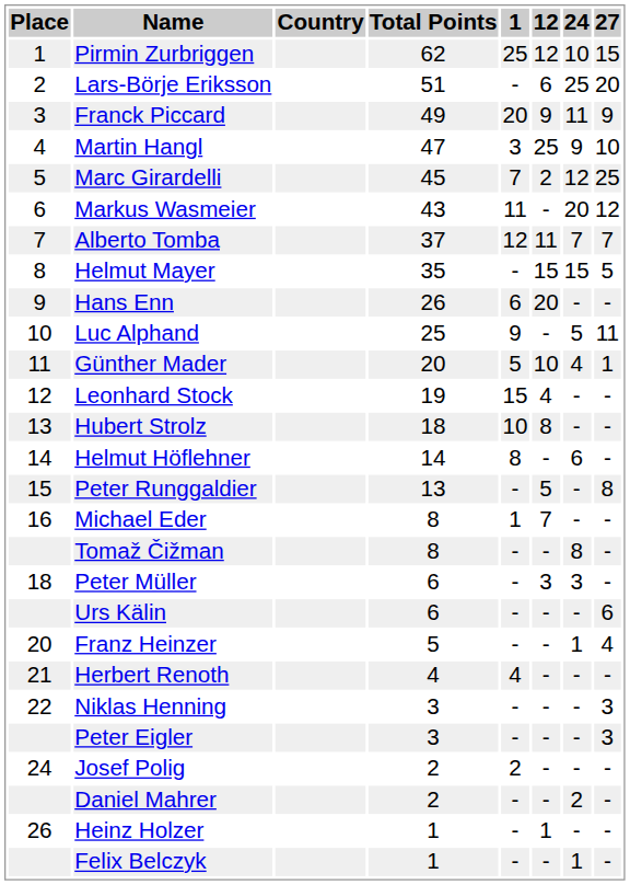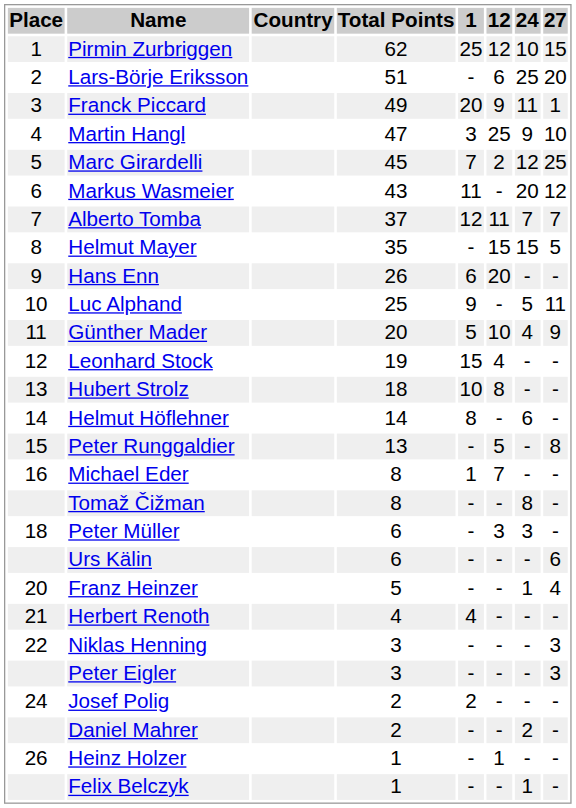 <table border="0" style="border: 1px solid #999; background-color:#FFFFFF; text-align:center">
 <tr align="center" bgcolor="#CCCCCC">
 <th>Place</th>
 <th>Name</th>
 <th>Country</th>
 <th>Total Points</th>
 <th>1</th>
 <th>12</th>
 <th>24</th>
 <th>27</th>
 </tr>
 <tr bgcolor="#EFEFEF">
 <td>1</td>
 <td align="left"><a href='#'>Pirmin Zurbriggen</a></td>
 <td align="left"></td>
 <td>62</td>
 <td>25</td>
 <td>12</td>
 <td>10</td>
 <td>15</td>
 </tr>
 <tr>
 <td>2</td>
 <td align="left"><a href='#'>Lars-Börje Eriksson</a></td>
 <td align="left"></td>
 <td>51</td>
 <td>-</td>
 <td>6</td>
 <td>25</td>
 <td>20</td>
 </tr>
 <tr bgcolor="#EFEFEF">
 <td>3</td>
 <td align="left"><a href='#'>Franck Piccard</a></td>
 <td align="left"></td>
 <td>49</td>
 <td>20</td>
 <td>9</td>
 <td>11</td>
-<td>9</td>
+<td>1</td>
 </tr>
 <tr>
 <td>4</td>
 <td align="left"><a href='#'>Martin Hangl</a></td>
 <td align="left"></td>
 <td>47</td>
 <td>3</td>
 <td>25</td>
 <td>9</td>
 <td>10</td>
 </tr>
 <tr bgcolor="#EFEFEF">
 <td>5</td>
 <td align="left"><a href='#'>Marc Girardelli</a></td>
 <td align="left"></td>
 <td>45</td>
 <td>7</td>
 <td>2</td>
 <td>12</td>
 <td>25</td>
 </tr>
 <tr>
 <td>6</td>
 <td align="left"><a href='#'>Markus Wasmeier</a></td>
 <td align="left"></td>
 <td>43</td>
 <td>11</td>
 <td>-</td>
 <td>20</td>
 <td>12</td>
 </tr>
 <tr bgcolor="#EFEFEF">
 <td>7</td>
 <td align="left"><a href='#'>Alberto Tomba</a></td>
 <td align="left"></td>
 <td>37</td>
 <td>12</td>
 <td>11</td>
 <td>7</td>
 <td>7</td>
 </tr>
 <tr>
 <td>8</td>
 <td align="left"><a href='#'>Helmut Mayer</a></td>
 <td align="left"></td>
 <td>35</td>
 <td>-</td>
 <td>15</td>
 <td>15</td>
 <td>5</td>
 </tr>
 <tr bgcolor="#EFEFEF">
 <td>9</td>
 <td align="left"><a href='#'>Hans Enn</a></td>
 <td align="left"></td>
 <td>26</td>
 <td>6</td>
 <td>20</td>
 <td>-</td>
 <td>-</td>
 </tr>
 <tr>
 <td>10</td>
 <td align="left"><a href='#'>Luc Alphand</a></td>
 <td align="left"></td>
 <td>25</td>
 <td>9</td>
 <td>-</td>
 <td>5</td>
 <td>11</td>
 </tr>
 <tr bgcolor="#EFEFEF">
 <td>11</td>
 <td align="left"><a href='#'>Günther Mader</a></td>
 <td align="left"></td>
 <td>20</td>
 <td>5</td>
 <td>10</td>
 <td>4</td>
-<td>1</td>
+<td>9</td>
 </tr>
 <tr>
 <td>12</td>
 <td align="left"><a href='#'>Leonhard Stock</a></td>
 <td align="left"></td>
 <td>19</td>
 <td>15</td>
 <td>4</td>
 <td>-</td>
 <td>-</td>
 </tr>
 <tr bgcolor="#EFEFEF">
 <td>13</td>
 <td align="left"><a href='#'>Hubert Strolz</a></td>
 <td align="left"></td>
 <td>18</td>
 <td>10</td>
 <td>8</td>
 <td>-</td>
 <td>-</td>
 </tr>
 <tr>
 <td>14</td>
 <td align="left"><a href='#'>Helmut Höflehner</a></td>
 <td align="left"></td>
 <td>14</td>
 <td>8</td>
 <td>-</td>
 <td>6</td>
 <td>-</td>
 </tr>
 <tr bgcolor="#EFEFEF">
 <td>15</td>
 <td align="left"><a href='#'>Peter Runggaldier</a></td>
 <td align="left"></td>
 <td>13</td>
 <td>-</td>
 <td>5</td>
 <td>-</td>
 <td>8</td>
 </tr>
 <tr>
 <td>16</td>
 <td align="left"><a href='#'>Michael Eder</a></td>
 <td align="left"></td>
 <td>8</td>
 <td>1</td>
 <td>7</td>
 <td>-</td>
 <td>-</td>
 </tr>
 <tr bgcolor="#EFEFEF">
 <td></td>
 <td align="left"><a href='#'>Tomaž Čižman</a></td>
 <td align="left"></td>
 <td>8</td>
 <td>-</td>
 <td>-</td>
 <td>8</td>
 <td>-</td>
 </tr>
 <tr>
 <td>18</td>
 <td align="left"><a href='#'>Peter Müller</a></td>
 <td align="left"></td>
 <td>6</td>
 <td>-</td>
 <td>3</td>
 <td>3</td>
 <td>-</td>
 </tr>
 <tr bgcolor="#EFEFEF">
 <td></td>
 <td align="left"><a href='#'>Urs Kälin</a></td>
 <td align="left"></td>
 <td>6</td>
 <td>-</td>
 <td>-</td>
 <td>-</td>
 <td>6</td>
 </tr>
 <tr>
 <td>20</td>
 <td align="left"><a href='#'>Franz Heinzer</a></td>
 <td align="left"></td>
 <td>5</td>
 <td>-</td>
 <td>-</td>
 <td>1</td>
 <td>4</td>
 </tr>
 <tr bgcolor="#EFEFEF">
 <td>21</td>
 <td align="left"><a href='#'>Herbert Renoth</a></td>
 <td align="left"></td>
 <td>4</td>
 <td>4</td>
 <td>-</td>
 <td>-</td>
 <td>-</td>
 </tr>
 <tr>
 <td>22</td>
 <td align="left"><a href='#'>Niklas Henning</a></td>
 <td align="left"></td>
 <td>3</td>
 <td>-</td>
 <td>-</td>
 <td>-</td>
 <td>3</td>
 </tr>
 <tr bgcolor="#EFEFEF">
 <td></td>
 <td align="left"><a href='#'>Peter Eigler</a></td>
 <td align="left"></td>
 <td>3</td>
 <td>-</td>
 <td>-</td>
 <td>-</td>
 <td>3</td>
 </tr>
 <tr>
 <td>24</td>
 <td align="left"><a href='#'>Josef Polig</a></td>
 <td align="left"></td>
 <td>2</td>
 <td>2</td>
 <td>-</td>
 <td>-</td>
 <td>-</td>
 </tr>
 <tr bgcolor="#EFEFEF">
 <td></td>
 <td align="left"><a href='#'>Daniel Mahrer</a></td>
 <td align="left"></td>
 <td>2</td>
 <td>-</td>
 <td>-</td>
 <td>2</td>
 <td>-</td>
 </tr>
 <tr>
 <td>26</td>
 <td align="left"><a href='#'>Heinz Holzer</a></td>
 <td align="left"></td>
 <td>1</td>
 <td>-</td>
 <td>1</td>
 <td>-</td>
 <td>-</td>
 </tr>
 <tr bgcolor="#EFEFEF">
 <td></td>
 <td align="left"><a href='#'>Felix Belczyk</a></td>
 <td align="left"></td>
 <td>1</td>
 <td>-</td>
 <td>-</td>
 <td>1</td>
 <td>-</td>
 </tr>
 </table>
